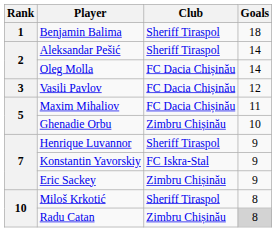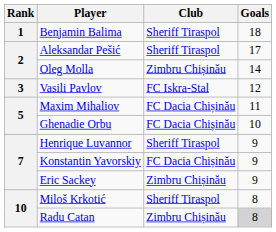 <table class="wikitable">
 <tr>
 <th>Rank</th>
 <th>Player</th>
 <th>Club</th>
 <th>Goals</th>
 </tr>
 <tr>
 <th rowspan=1 align=center>1</th>
 <td> <a href='#'>Benjamin Balima</a></td>
 <td><a href='#'>Sheriff Tiraspol</a></td>
 <td align=center>18</td>
 </tr>
 <tr>
 <th rowspan=2 align=center>2</th>
 <td> <a href='#'>Aleksandar Pešić</a></td>
 <td><a href='#'>Sheriff Tiraspol</a></td>
-<td align=center>14</td>
+<td align=center>17</td>
 </tr>
 <tr>
 <td> <a href='#'>Oleg Molla</a></td>
-<td><a href='#'>FC Dacia Chișinău</a></td>
+<td><a href='#'>Zimbru Chișinău</a></td>
 <td align=center>14</td>
 </tr>
 <tr>
 <th rowspan=1 align=center>3</th>
 <td> <a href='#'>Vasili Pavlov</a></td>
-<td><a href='#'>FC Dacia Chișinău</a></td>
+<td><a href='#'>FC Iskra-Stal</a></td>
 <td align=center>12</td>
 </tr>
 <tr>
 <th rowspan=2 align=center>5</th>
 <td> <a href='#'>Maxim Mihaliov</a></td>
 <td><a href='#'>FC Dacia Chișinău</a></td>
 <td align=center>11</td>
 </tr>
 <tr>
 <td> <a href='#'>Ghenadie Orbu</a></td>
-<td><a href='#'>Zimbru Chișinău</a></td>
+<td><a href='#'>FC Dacia Chișinău</a></td>
 <td align=center>10</td>
 </tr>
 <tr>
 <th rowspan=3 align=center>7</th>
 <td> <a href='#'>Henrique Luvannor</a></td>
 <td><a href='#'>Sheriff Tiraspol</a></td>
 <td align=center>9</td>
 </tr>
 <tr>
 <td> <a href='#'>Konstantin Yavorskiy</a></td>
-<td><a href='#'>FC Iskra-Stal</a></td>
+<td><a href='#'>FC Dacia Chișinău</a></td>
 <td align=center>9</td>
 </tr>
 <tr>
 <td> <a href='#'>Eric Sackey</a></td>
 <td><a href='#'>Zimbru Chișinău</a></td>
 <td align=center>9</td>
 </tr>
 <tr>
 <th rowspan=2 align=center>10</th>
 <td> <a href='#'>Miloš Krkotić</a></td>
 <td><a href='#'>Sheriff Tiraspol</a></td>
 <td align=center>8</td>
 </tr>
 <tr>
 <td> <a href='#'>Radu Catan</a></td>
 <td><a href='#'>Zimbru Chișinău</a></td>
 <td align=center style="background: lightgrey;">8</td>
 </tr>
 </table>
